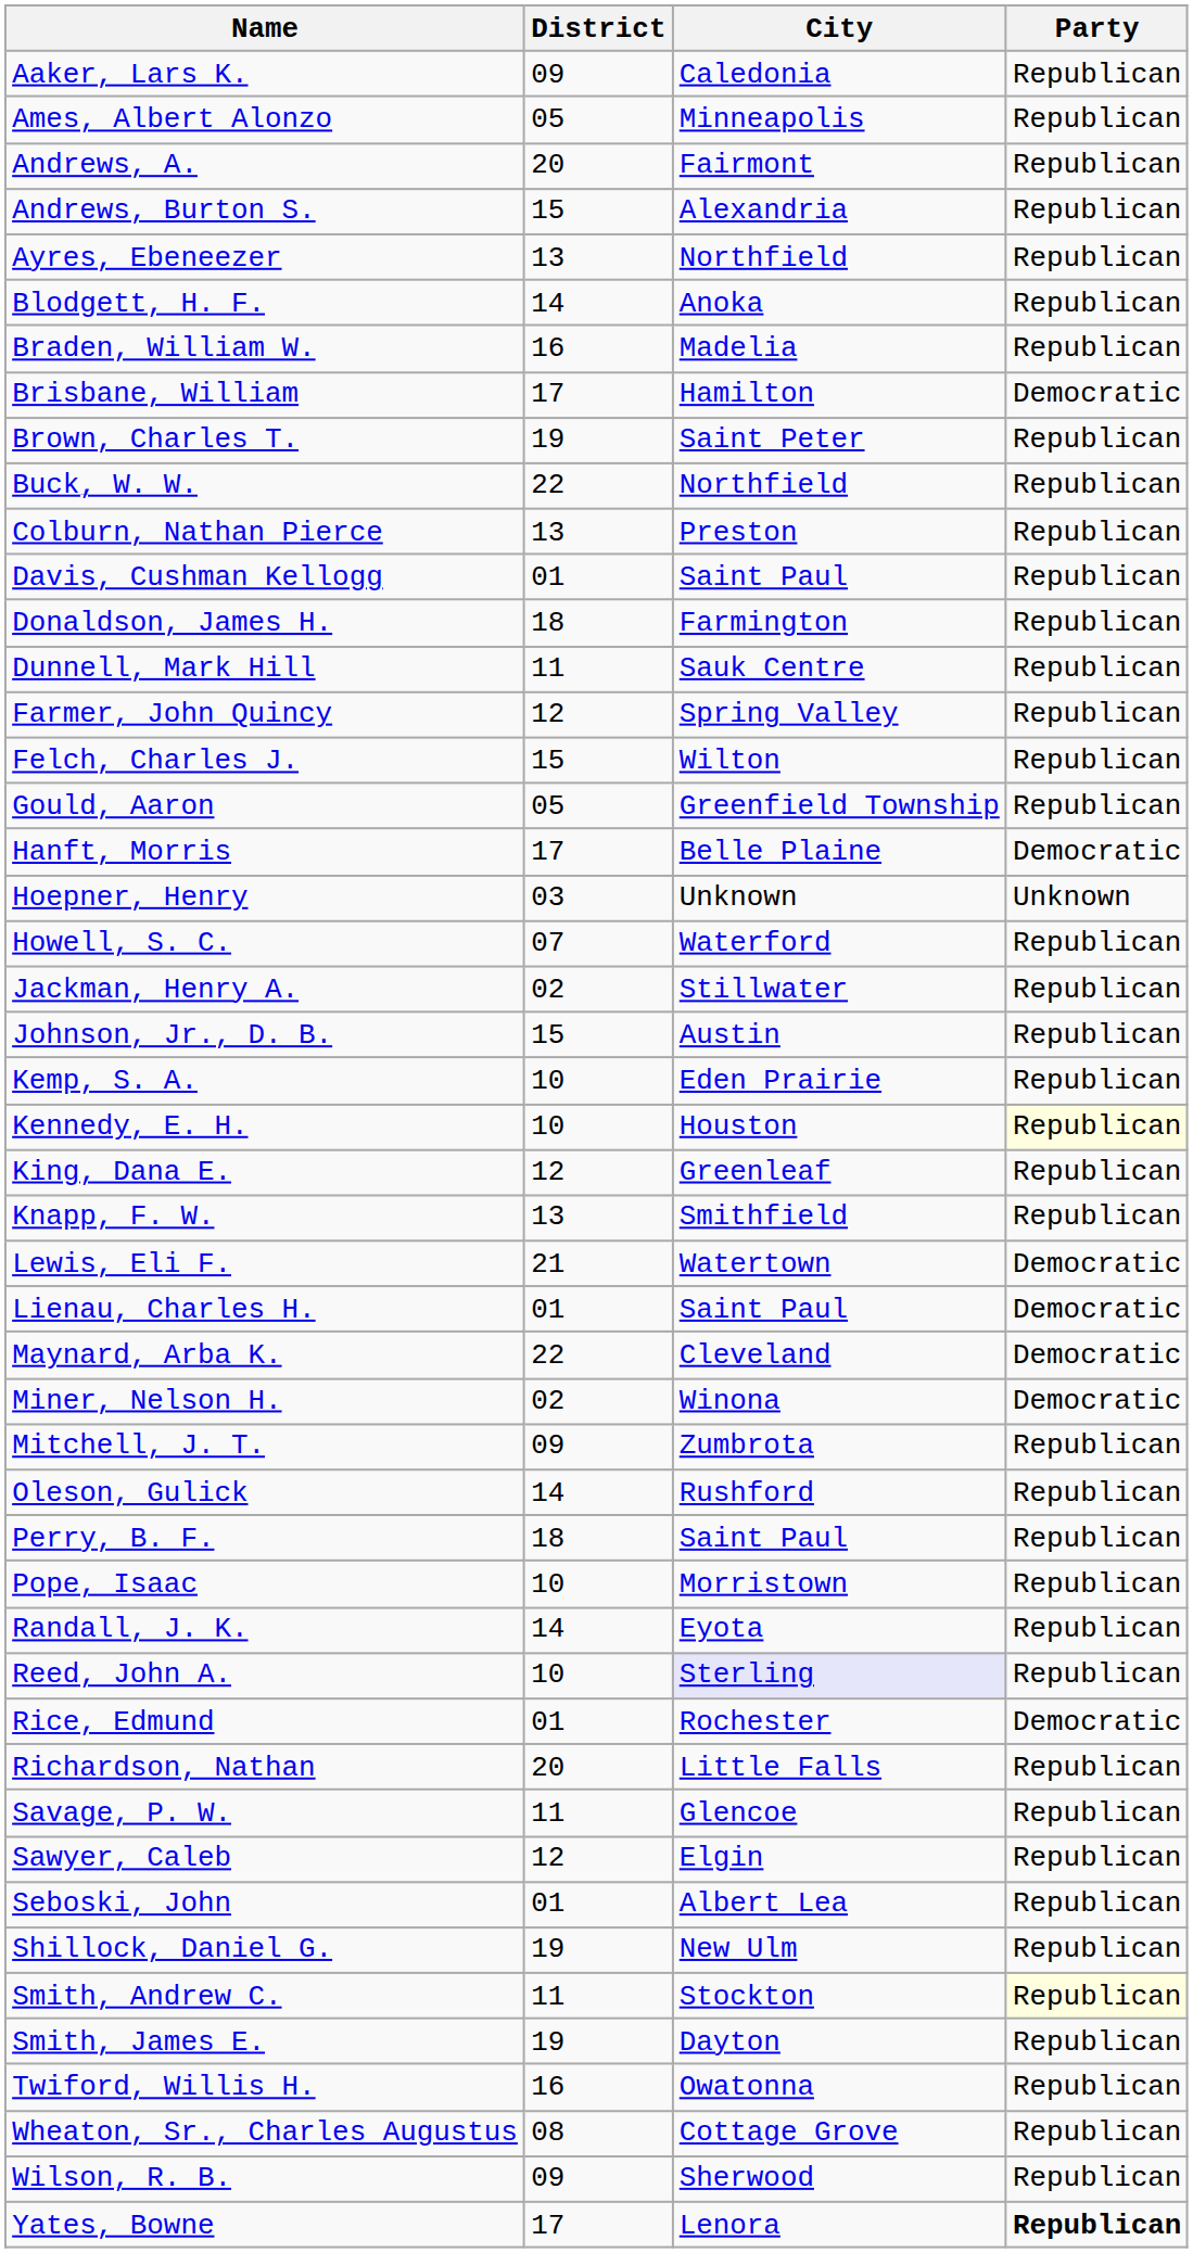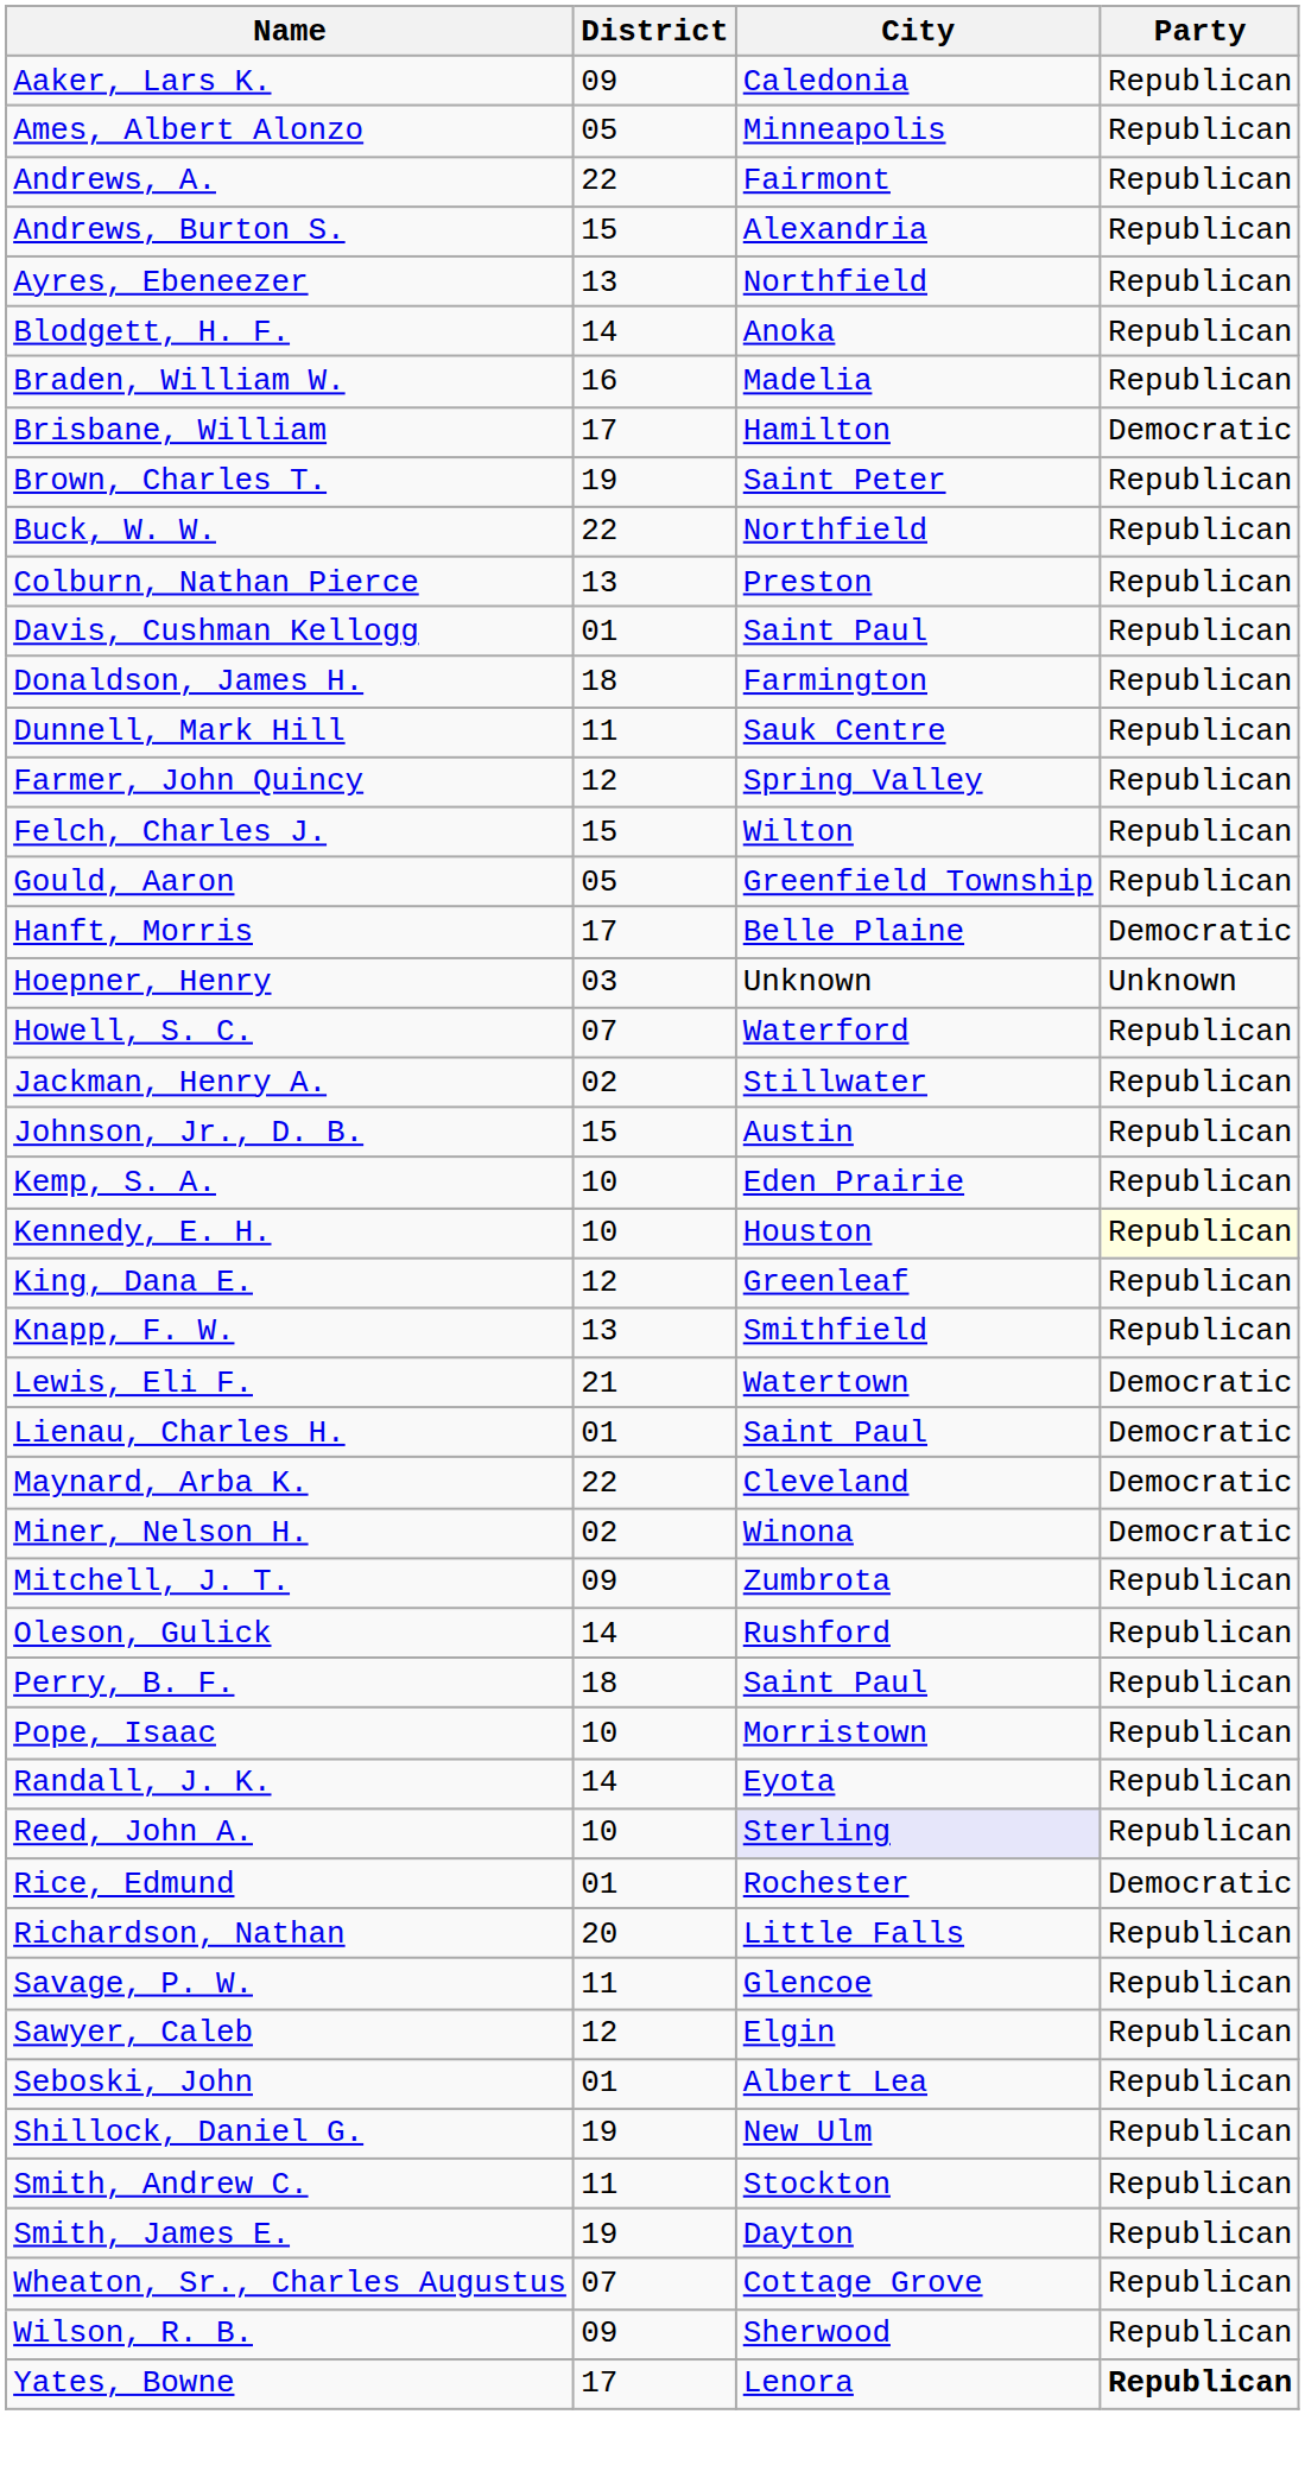 <table class="wikitable sortable">
 <tr>
 <th>Name</th>
 <th>District</th>
 <th>City</th>
 <th>Party</th>
 </tr>
 <tr>
 <td><a href='#'>Aaker, Lars K.</a></td>
 <td>09</td>
 <td><a href='#'>Caledonia</a></td>
 <td>Republican</td>
 </tr>
 <tr>
 <td><a href='#'>Ames, Albert Alonzo</a></td>
 <td>05</td>
 <td><a href='#'>Minneapolis</a></td>
 <td>Republican</td>
 </tr>
 <tr>
 <td><a href='#'>Andrews, A.</a></td>
-<td>20</td>
+<td>22</td>
 <td><a href='#'>Fairmont</a></td>
 <td>Republican</td>
 </tr>
 <tr>
 <td><a href='#'>Andrews, Burton S.</a></td>
 <td>15</td>
 <td><a href='#'>Alexandria</a></td>
 <td>Republican</td>
 </tr>
 <tr>
 <td><a href='#'>Ayres, Ebeneezer</a></td>
 <td>13</td>
 <td><a href='#'>Northfield</a></td>
 <td>Republican</td>
 </tr>
 <tr>
 <td><a href='#'>Blodgett, H. F.</a></td>
 <td>14</td>
 <td><a href='#'>Anoka</a></td>
 <td>Republican</td>
 </tr>
 <tr>
 <td><a href='#'>Braden, William W.</a></td>
 <td>16</td>
 <td><a href='#'>Madelia</a></td>
 <td>Republican</td>
 </tr>
 <tr>
 <td><a href='#'>Brisbane, William</a></td>
 <td>17</td>
 <td><a href='#'>Hamilton</a></td>
 <td>Democratic</td>
 </tr>
 <tr>
 <td><a href='#'>Brown, Charles T.</a></td>
 <td>19</td>
 <td><a href='#'>Saint Peter</a></td>
 <td>Republican</td>
 </tr>
 <tr>
 <td><a href='#'>Buck, W. W.</a></td>
 <td>22</td>
 <td><a href='#'>Northfield</a></td>
 <td>Republican</td>
 </tr>
 <tr>
 <td><a href='#'>Colburn, Nathan Pierce</a></td>
 <td>13</td>
 <td><a href='#'>Preston</a></td>
 <td>Republican</td>
 </tr>
 <tr>
 <td><a href='#'>Davis, Cushman Kellogg</a></td>
 <td>01</td>
 <td><a href='#'>Saint Paul</a></td>
 <td>Republican</td>
 </tr>
 <tr>
 <td><a href='#'>Donaldson, James H.</a></td>
 <td>18</td>
 <td><a href='#'>Farmington</a></td>
 <td>Republican</td>
 </tr>
 <tr>
 <td><a href='#'>Dunnell, Mark Hill</a></td>
 <td>11</td>
 <td><a href='#'>Sauk Centre</a></td>
 <td>Republican</td>
 </tr>
 <tr>
 <td><a href='#'>Farmer, John Quincy</a></td>
 <td>12</td>
 <td><a href='#'>Spring Valley</a></td>
 <td>Republican</td>
 </tr>
 <tr>
 <td><a href='#'>Felch, Charles J.</a></td>
 <td>15</td>
 <td><a href='#'>Wilton</a></td>
 <td>Republican</td>
 </tr>
 <tr>
 <td><a href='#'>Gould, Aaron</a></td>
 <td>05</td>
 <td><a href='#'>Greenfield Township</a></td>
 <td>Republican</td>
 </tr>
 <tr>
 <td><a href='#'>Hanft, Morris</a></td>
 <td>17</td>
 <td><a href='#'>Belle Plaine</a></td>
 <td>Democratic</td>
 </tr>
 <tr>
 <td><a href='#'>Hoepner, Henry</a></td>
 <td>03</td>
 <td>Unknown</td>
 <td>Unknown</td>
 </tr>
 <tr>
 <td><a href='#'>Howell, S. C.</a></td>
 <td>07</td>
 <td><a href='#'>Waterford</a></td>
 <td>Republican</td>
 </tr>
 <tr>
 <td><a href='#'>Jackman, Henry A.</a></td>
 <td>02</td>
 <td><a href='#'>Stillwater</a></td>
 <td>Republican</td>
 </tr>
 <tr>
 <td><a href='#'>Johnson, Jr., D. B.</a></td>
 <td>15</td>
 <td><a href='#'>Austin</a></td>
 <td>Republican</td>
 </tr>
 <tr>
 <td><a href='#'>Kemp, S. A.</a></td>
 <td>10</td>
 <td><a href='#'>Eden Prairie</a></td>
 <td>Republican</td>
 </tr>
 <tr>
 <td><a href='#'>Kennedy, E. H.</a></td>
 <td>10</td>
 <td><a href='#'>Houston</a></td>
 <td style="background: lightyellow;">Republican</td>
 </tr>
 <tr>
 <td><a href='#'>King, Dana E.</a></td>
 <td>12</td>
 <td><a href='#'>Greenleaf</a></td>
 <td>Republican</td>
 </tr>
 <tr>
 <td><a href='#'>Knapp, F. W.</a></td>
 <td>13</td>
 <td><a href='#'>Smithfield</a></td>
 <td>Republican</td>
 </tr>
 <tr>
 <td><a href='#'>Lewis, Eli F.</a></td>
 <td>21</td>
 <td><a href='#'>Watertown</a></td>
 <td>Democratic</td>
 </tr>
 <tr>
 <td><a href='#'>Lienau, Charles H.</a></td>
 <td>01</td>
 <td><a href='#'>Saint Paul</a></td>
 <td>Democratic</td>
 </tr>
 <tr>
 <td><a href='#'>Maynard, Arba K.</a></td>
 <td>22</td>
 <td><a href='#'>Cleveland</a></td>
 <td>Democratic</td>
 </tr>
 <tr>
 <td><a href='#'>Miner, Nelson H.</a></td>
 <td>02</td>
 <td><a href='#'>Winona</a></td>
 <td>Democratic</td>
 </tr>
 <tr>
 <td><a href='#'>Mitchell, J. T.</a></td>
 <td>09</td>
 <td><a href='#'>Zumbrota</a></td>
 <td>Republican</td>
 </tr>
 <tr>
 <td><a href='#'>Oleson, Gulick</a></td>
 <td>14</td>
 <td><a href='#'>Rushford</a></td>
 <td>Republican</td>
 </tr>
 <tr>
 <td><a href='#'>Perry, B. F.</a></td>
 <td>18</td>
 <td><a href='#'>Saint Paul</a></td>
 <td>Republican</td>
 </tr>
 <tr>
 <td><a href='#'>Pope, Isaac</a></td>
 <td>10</td>
 <td><a href='#'>Morristown</a></td>
 <td>Republican</td>
 </tr>
 <tr>
 <td><a href='#'>Randall, J. K.</a></td>
 <td>14</td>
 <td><a href='#'>Eyota</a></td>
 <td>Republican</td>
 </tr>
 <tr>
 <td><a href='#'>Reed, John A.</a></td>
 <td>10</td>
 <td style="background: lavender;"><a href='#'>Sterling</a></td>
 <td>Republican</td>
 </tr>
 <tr>
 <td><a href='#'>Rice, Edmund</a></td>
 <td>01</td>
 <td><a href='#'>Rochester</a></td>
 <td>Democratic</td>
 </tr>
 <tr>
 <td><a href='#'>Richardson, Nathan</a></td>
 <td>20</td>
 <td><a href='#'>Little Falls</a></td>
 <td>Republican</td>
 </tr>
 <tr>
 <td><a href='#'>Savage, P. W.</a></td>
 <td>11</td>
 <td><a href='#'>Glencoe</a></td>
 <td>Republican</td>
 </tr>
 <tr>
 <td><a href='#'>Sawyer, Caleb</a></td>
 <td>12</td>
 <td><a href='#'>Elgin</a></td>
 <td>Republican</td>
 </tr>
 <tr>
 <td><a href='#'>Seboski, John</a></td>
 <td>01</td>
 <td><a href='#'>Albert Lea</a></td>
 <td>Republican</td>
 </tr>
 <tr>
 <td><a href='#'>Shillock, Daniel G.</a></td>
 <td>19</td>
 <td><a href='#'>New Ulm</a></td>
 <td>Republican</td>
 </tr>
 <tr>
 <td><a href='#'>Smith, Andrew C.</a></td>
 <td>11</td>
 <td><a href='#'>Stockton</a></td>
-<td style="background: lightyellow;">Republican</td>
+<td>Republican</td>
 </tr>
 <tr>
 <td><a href='#'>Smith, James E.</a></td>
 <td>19</td>
 <td><a href='#'>Dayton</a></td>
 <td>Republican</td>
 </tr>
 <tr>
-<td><a href='#'>Twiford, Willis H.</a></td>
-<td>16</td>
-<td><a href='#'>Owatonna</a></td>
-<td>Republican</td>
-</tr>
-<tr>
 <td><a href='#'>Wheaton, Sr., Charles Augustus</a></td>
-<td>08</td>
+<td>07</td>
 <td><a href='#'>Cottage Grove</a></td>
 <td>Republican</td>
 </tr>
 <tr>
 <td><a href='#'>Wilson, R. B.</a></td>
 <td>09</td>
 <td><a href='#'>Sherwood</a></td>
 <td>Republican</td>
 </tr>
 <tr>
 <td><a href='#'>Yates, Bowne</a></td>
 <td>17</td>
 <td><a href='#'>Lenora</a></td>
 <td><strong>Republican</strong></td>
 </tr>
 </table>
